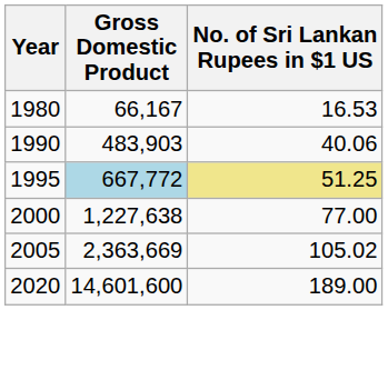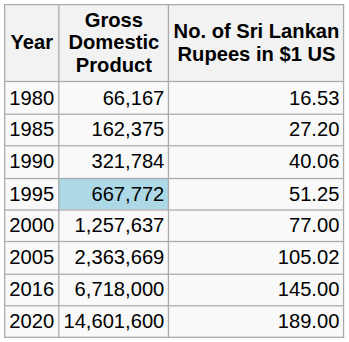 <table class="wikitable sortable"  style="text-align: right;">
 <tr>
 <th>Year</th>
 <th>Gross<br>Domestic<br>Product</th>
 <th>No. of Sri Lankan<br>Rupees in $1 US</th>
 </tr>
 <tr>
 <td>1980</td>
 <td>66,167</td>
 <td>16.53</td>
 </tr>
 <tr>
+<td>1985</td>
+<td>162,375</td>
+<td>27.20</td>
+</tr>
+<tr>
 <td>1990</td>
-<td>483,903</td>
+<td>321,784</td>
 <td>40.06</td>
 </tr>
 <tr>
 <td>1995</td>
 <td style="background: lightblue;">667,772</td>
-<td style="background: khaki;">51.25</td>
+<td>51.25</td>
 </tr>
 <tr>
 <td>2000</td>
-<td>1,227,638</td>
+<td>1,257,637</td>
 <td>77.00</td>
 </tr>
 <tr>
 <td>2005</td>
 <td>2,363,669</td>
 <td>105.02</td>
 </tr>
 <tr>
+<td>2016</td>
+<td>6,718,000</td>
+<td>145.00</td>
+</tr>
+<tr>
 <td>2020</td>
 <td>14,601,600</td>
 <td>189.00</td>
 </tr>
 </table>
